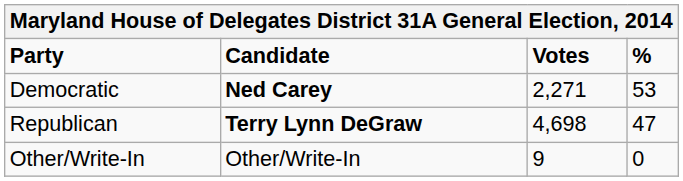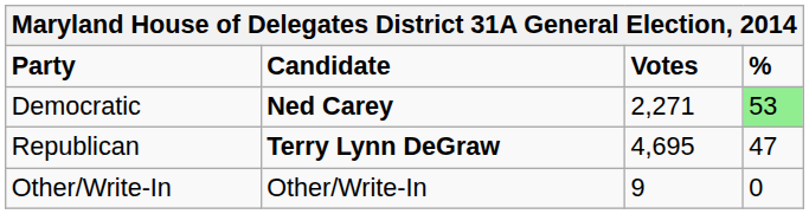 <table class="wikitable">
 <tr>
 <th colspan="4">Maryland House of Delegates District 31A General Election, 2014</th>
 </tr>
 <tr>
 <td><strong>Party</strong></td>
 <td><strong>Candidate</strong></td>
 <td><strong>Votes</strong></td>
 <td><strong>%</strong></td>
 </tr>
 <tr>
 <td>Democratic</td>
 <td><strong>Ned Carey</strong></td>
 <td>2,271</td>
-<td>53</td>
+<td style="background: lightgreen;">53</td>
 </tr>
 <tr>
 <td>Republican</td>
 <td><strong>Terry Lynn DeGraw</strong></td>
-<td>4,698</td>
+<td>4,695</td>
 <td>47</td>
 </tr>
 <tr>
 <td>Other/Write-In</td>
 <td>Other/Write-In</td>
 <td>9</td>
 <td>0</td>
 </tr>
 </table>
